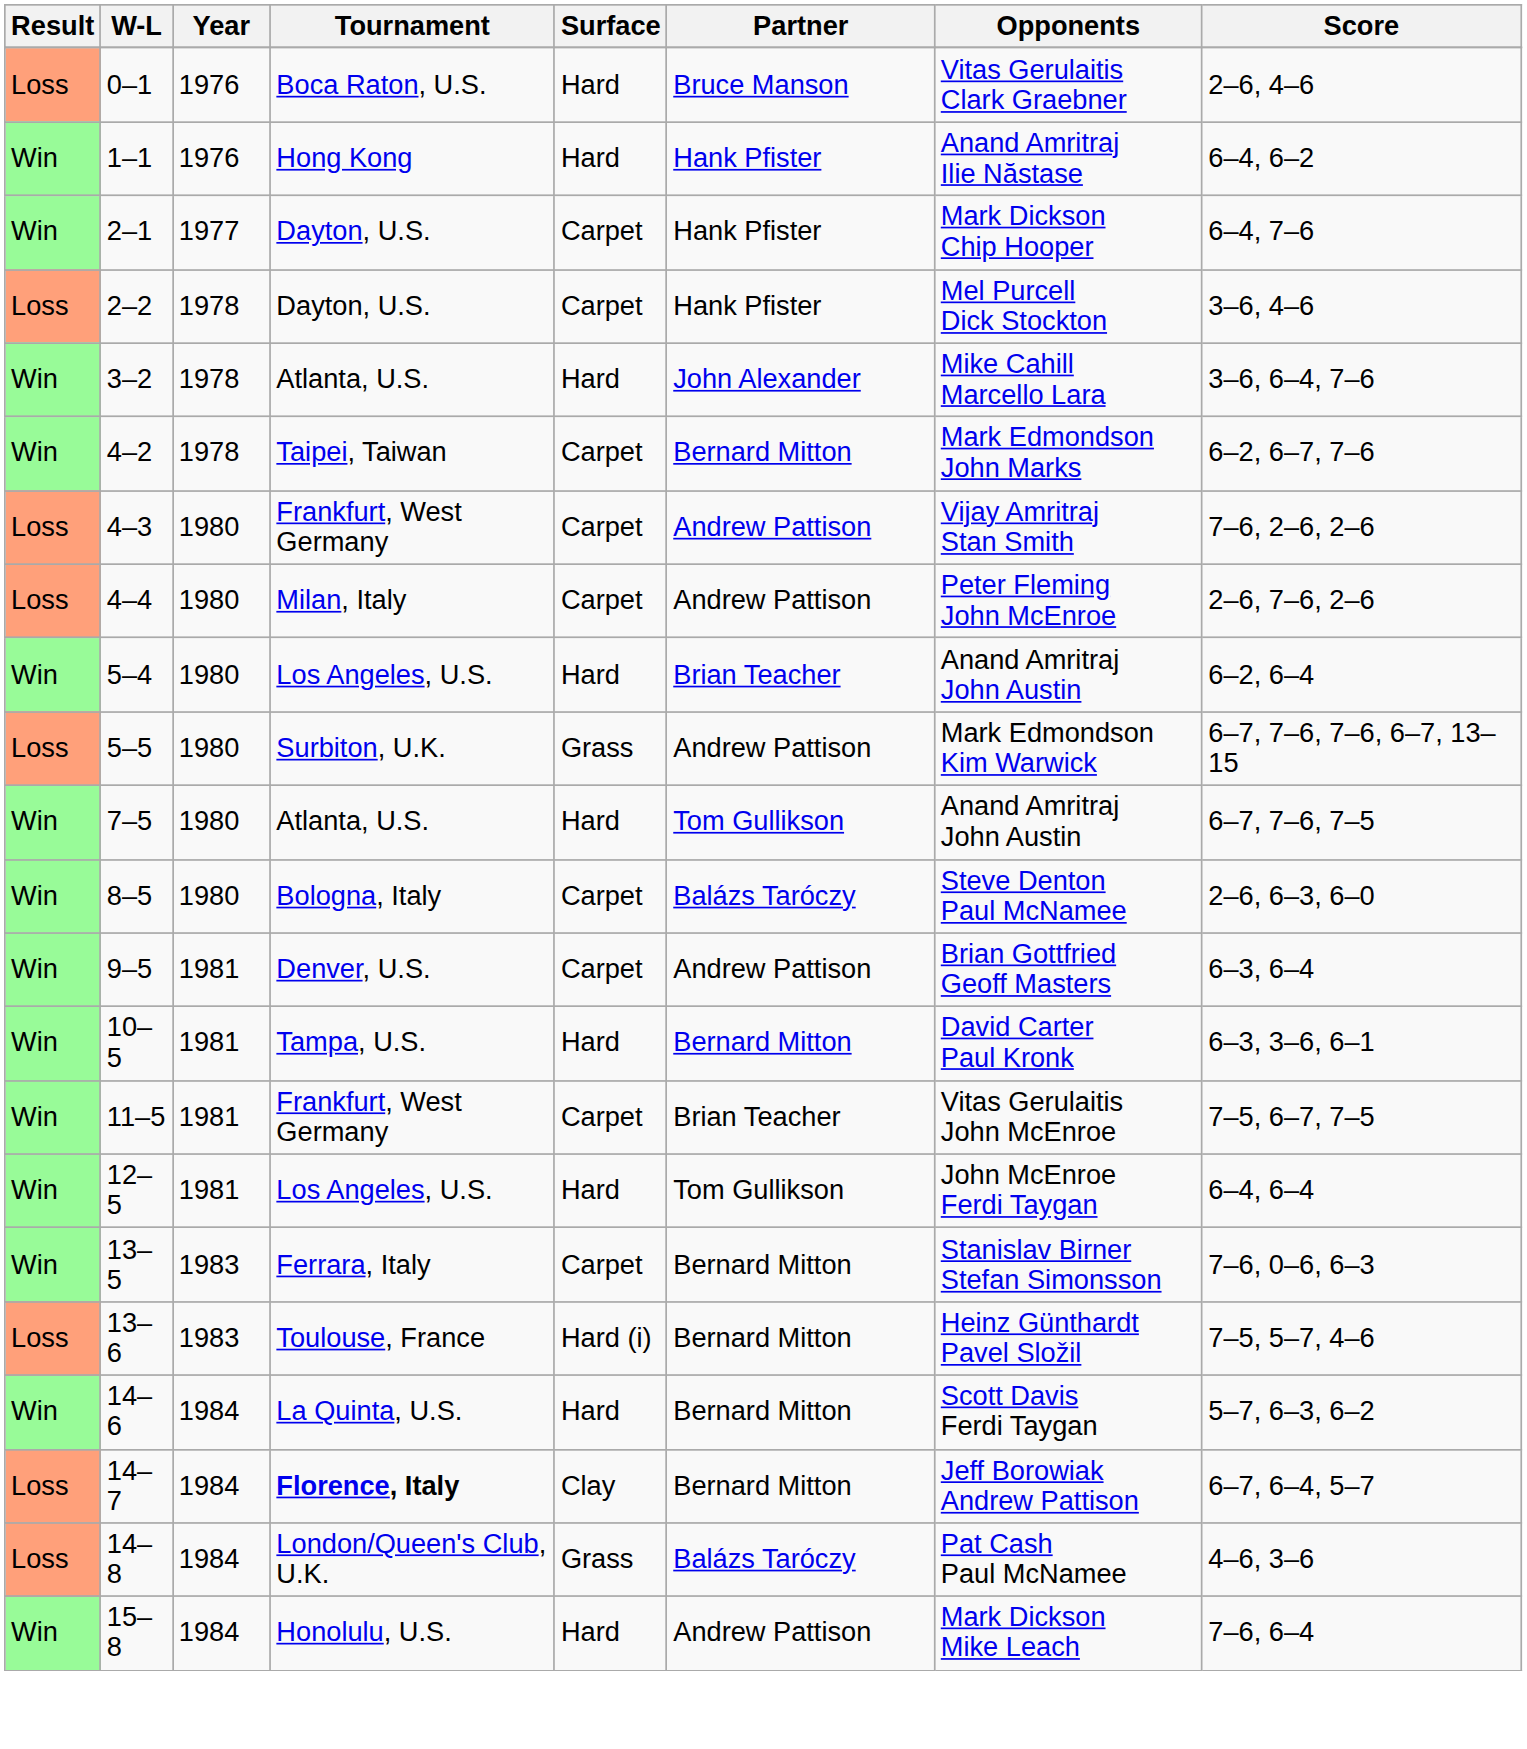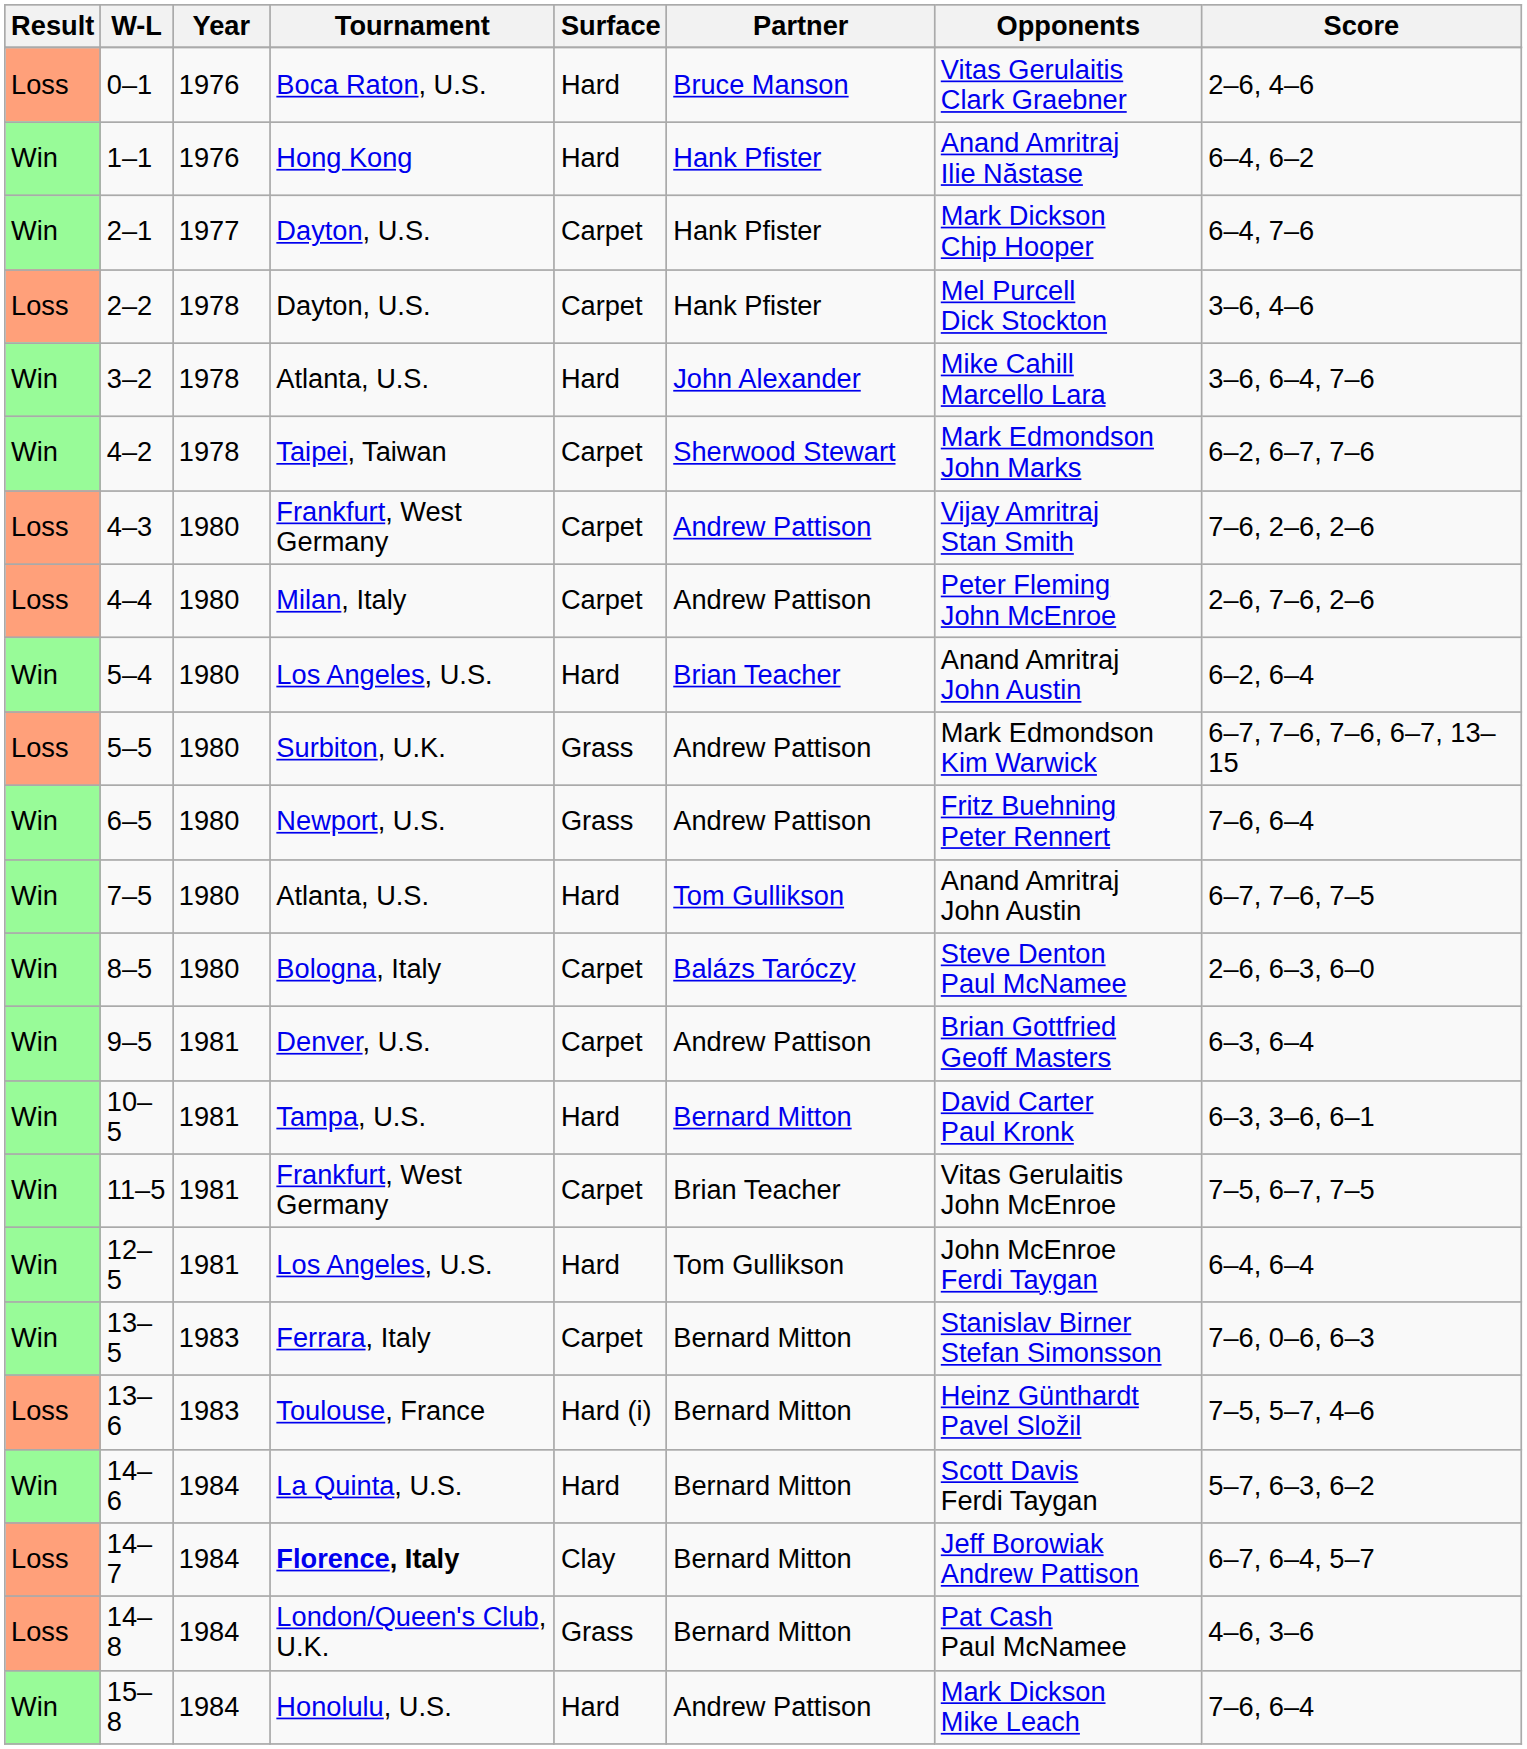 <table class="sortable wikitable">
 <tr>
 <th>Result</th>
 <th style="width:35px" class="unsortable">W-L</th>
 <th style="width:50px">Year</th>
 <th style="width:160px">Tournament</th>
 <th style="width:50px">Surface</th>
 <th style="width:150px">Partner</th>
 <th style="width:150px">Opponents</th>
 <th style="width:180px" class="unsortable">Score</th>
 </tr>
 <tr>
 </tr>
 <tr>
 <td style="background:#ffa07a;">Loss</td>
 <td>0–1</td>
 <td>1976</td>
 <td><a href='#'>Boca Raton</a>, U.S.</td>
 <td>Hard</td>
 <td> <a href='#'>Bruce Manson</a></td>
 <td> <a href='#'>Vitas Gerulaitis</a> <br>  <a href='#'>Clark Graebner</a></td>
 <td>2–6, 4–6</td>
 </tr>
 <tr>
 <td style="background:#98fb98;">Win</td>
 <td>1–1</td>
 <td>1976</td>
 <td><a href='#'>Hong Kong</a></td>
 <td>Hard</td>
 <td> <a href='#'>Hank Pfister</a></td>
 <td> <a href='#'>Anand Amritraj</a> <br>  <a href='#'>Ilie Năstase</a></td>
 <td>6–4, 6–2</td>
 </tr>
 <tr>
 <td style="background:#98fb98;">Win</td>
 <td>2–1</td>
 <td>1977</td>
 <td><a href='#'>Dayton</a>, U.S.</td>
 <td>Carpet</td>
 <td> Hank Pfister</td>
 <td> <a href='#'>Mark Dickson</a> <br>  <a href='#'>Chip Hooper</a></td>
 <td>6–4, 7–6</td>
 </tr>
 <tr>
 <td style="background:#ffa07a;">Loss</td>
 <td>2–2</td>
 <td>1978</td>
 <td>Dayton, U.S.</td>
 <td>Carpet</td>
 <td> Hank Pfister</td>
 <td> <a href='#'>Mel Purcell</a> <br>  <a href='#'>Dick Stockton</a></td>
 <td>3–6, 4–6</td>
 </tr>
 <tr>
 <td style="background:#98fb98;">Win</td>
 <td>3–2</td>
 <td>1978</td>
 <td>Atlanta, U.S.</td>
 <td>Hard</td>
 <td> <a href='#'>John Alexander</a></td>
 <td> <a href='#'>Mike Cahill</a> <br>  <a href='#'>Marcello Lara</a></td>
 <td>3–6, 6–4, 7–6</td>
 </tr>
 <tr>
 <td style="background:#98fb98;">Win</td>
 <td>4–2</td>
 <td>1978</td>
 <td><a href='#'>Taipei</a>, Taiwan</td>
 <td>Carpet</td>
-<td> <a href='#'>Bernard Mitton</a></td>
+<td> <a href='#'>Sherwood Stewart</a></td>
 <td> <a href='#'>Mark Edmondson</a> <br>  <a href='#'>John Marks</a></td>
 <td>6–2, 6–7, 7–6</td>
 </tr>
 <tr>
 <td style="background:#ffa07a;">Loss</td>
 <td>4–3</td>
 <td>1980</td>
 <td><a href='#'>Frankfurt</a>, West Germany</td>
 <td>Carpet</td>
 <td> <a href='#'>Andrew Pattison</a></td>
 <td> <a href='#'>Vijay Amritraj</a> <br>  <a href='#'>Stan Smith</a></td>
 <td>7–6, 2–6, 2–6</td>
 </tr>
 <tr>
 <td style="background:#ffa07a;">Loss</td>
 <td>4–4</td>
 <td>1980</td>
 <td><a href='#'>Milan</a>, Italy</td>
 <td>Carpet</td>
 <td> Andrew Pattison</td>
 <td> <a href='#'>Peter Fleming</a> <br>  <a href='#'>John McEnroe</a></td>
 <td>2–6, 7–6, 2–6</td>
 </tr>
 <tr>
 <td style="background:#98fb98;">Win</td>
 <td>5–4</td>
 <td>1980</td>
 <td><a href='#'>Los Angeles</a>, U.S.</td>
 <td>Hard</td>
 <td> <a href='#'>Brian Teacher</a></td>
 <td> Anand Amritraj <br>  <a href='#'>John Austin</a></td>
 <td>6–2, 6–4</td>
 </tr>
 <tr>
 <td style="background:#ffa07a;">Loss</td>
 <td>5–5</td>
 <td>1980</td>
 <td><a href='#'>Surbiton</a>, U.K.</td>
 <td>Grass</td>
 <td> Andrew Pattison</td>
 <td> Mark Edmondson <br>  <a href='#'>Kim Warwick</a></td>
 <td>6–7, 7–6, 7–6, 6–7, 13–15</td>
+</tr>
+<tr>
+<td style="background:#98fb98;">Win</td>
+<td>6–5</td>
+<td>1980</td>
+<td><a href='#'>Newport</a>, U.S.</td>
+<td>Grass</td>
+<td> Andrew Pattison</td>
+<td> <a href='#'>Fritz Buehning</a> <br>  <a href='#'>Peter Rennert</a></td>
+<td>7–6, 6–4</td>
 </tr>
 <tr>
 <td style="background:#98fb98;">Win</td>
 <td>7–5</td>
 <td>1980</td>
 <td>Atlanta, U.S.</td>
 <td>Hard</td>
 <td> <a href='#'>Tom Gullikson</a></td>
 <td> Anand Amritraj <br>  John Austin</td>
 <td>6–7, 7–6, 7–5</td>
 </tr>
 <tr>
 <td style="background:#98fb98;">Win</td>
 <td>8–5</td>
 <td>1980</td>
 <td><a href='#'>Bologna</a>, Italy</td>
 <td>Carpet</td>
 <td> <a href='#'>Balázs Taróczy</a></td>
 <td> <a href='#'>Steve Denton</a> <br>  <a href='#'>Paul McNamee</a></td>
 <td>2–6, 6–3, 6–0</td>
 </tr>
 <tr>
 <td style="background:#98fb98;">Win</td>
 <td>9–5</td>
 <td>1981</td>
 <td><a href='#'>Denver</a>, U.S.</td>
 <td>Carpet</td>
 <td> Andrew Pattison</td>
 <td> <a href='#'>Brian Gottfried</a> <br>  <a href='#'>Geoff Masters</a></td>
 <td>6–3, 6–4</td>
 </tr>
 <tr>
 <td style="background:#98fb98;">Win</td>
 <td>10–5</td>
 <td>1981</td>
 <td><a href='#'>Tampa</a>, U.S.</td>
 <td>Hard</td>
 <td> <a href='#'>Bernard Mitton</a></td>
 <td> <a href='#'>David Carter</a> <br>  <a href='#'>Paul Kronk</a></td>
 <td>6–3, 3–6, 6–1</td>
 </tr>
 <tr>
 <td style="background:#98fb98;">Win</td>
 <td>11–5</td>
 <td>1981</td>
 <td><a href='#'>Frankfurt</a>, West Germany</td>
 <td>Carpet</td>
 <td> Brian Teacher</td>
 <td> Vitas Gerulaitis <br>  John McEnroe</td>
 <td>7–5, 6–7, 7–5</td>
 </tr>
 <tr>
 <td style="background:#98fb98;">Win</td>
 <td>12–5</td>
 <td>1981</td>
 <td><a href='#'>Los Angeles</a>, U.S.</td>
 <td>Hard</td>
 <td> Tom Gullikson</td>
 <td> John McEnroe <br>  <a href='#'>Ferdi Taygan</a></td>
 <td>6–4, 6–4</td>
 </tr>
 <tr>
 <td style="background:#98fb98;">Win</td>
 <td>13–5</td>
 <td>1983</td>
 <td><a href='#'>Ferrara</a>, Italy</td>
 <td>Carpet</td>
 <td> Bernard Mitton</td>
 <td> <a href='#'>Stanislav Birner</a> <br>  <a href='#'>Stefan Simonsson</a></td>
 <td>7–6, 0–6, 6–3</td>
 </tr>
 <tr>
 <td style="background:#ffa07a;">Loss</td>
 <td>13–6</td>
 <td>1983</td>
 <td><a href='#'>Toulouse</a>, France</td>
 <td>Hard (i)</td>
 <td> Bernard Mitton</td>
 <td> <a href='#'>Heinz Günthardt</a> <br>  <a href='#'>Pavel Složil</a></td>
 <td>7–5, 5–7, 4–6</td>
 </tr>
 <tr>
 <td style="background:#98fb98;">Win</td>
 <td>14–6</td>
 <td>1984</td>
 <td><a href='#'>La Quinta</a>, U.S.</td>
 <td>Hard</td>
 <td> Bernard Mitton</td>
 <td> <a href='#'>Scott Davis</a> <br>  Ferdi Taygan</td>
 <td>5–7, 6–3, 6–2</td>
 </tr>
 <tr>
 <td style="background:#ffa07a;">Loss</td>
 <td>14–7</td>
 <td>1984</td>
 <td><strong><a href='#'>Florence</a>, Italy</strong></td>
 <td>Clay</td>
 <td> Bernard Mitton</td>
 <td> <a href='#'>Jeff Borowiak</a> <br>  <a href='#'>Andrew Pattison</a></td>
 <td>6–7, 6–4, 5–7</td>
 </tr>
 <tr>
 <td style="background:#ffa07a;">Loss</td>
 <td>14–8</td>
 <td>1984</td>
 <td><a href='#'>London/Queen's Club</a>, U.K.</td>
 <td>Grass</td>
-<td> <a href='#'>Balázs Taróczy</a></td>
+<td> Bernard Mitton</td>
 <td> <a href='#'>Pat Cash</a> <br>  Paul McNamee</td>
 <td>4–6, 3–6</td>
 </tr>
 <tr>
 <td style="background:#98fb98;">Win</td>
 <td>15–8</td>
 <td>1984</td>
 <td><a href='#'>Honolulu</a>, U.S.</td>
 <td>Hard</td>
 <td> Andrew Pattison</td>
 <td> <a href='#'>Mark Dickson</a> <br>  <a href='#'>Mike Leach</a></td>
 <td>7–6, 6–4</td>
 </tr>
 </table>
